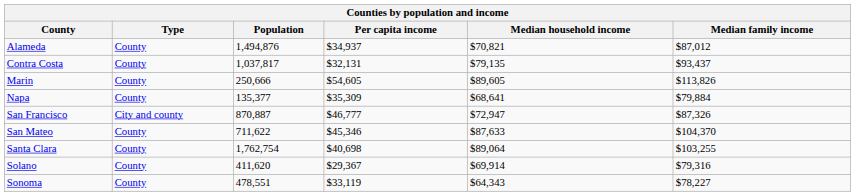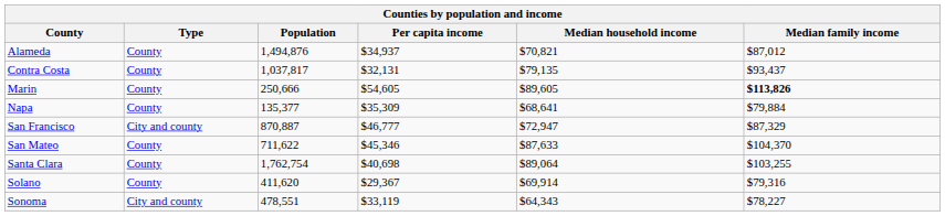 <table class="wikitable sortable mw-collapsible mw-collapsed collapsible collapsed" style="width: 100%">
 <tr>
 <th colspan=6>Counties by population and income</th>
 </tr>
 <tr>
 <th>County</th>
 <th>Type</th>
 <th>Population</th>
 <th data-sort-type="currency">Per capita income</th>
 <th data-sort-type="currency">Median household income</th>
 <th data-sort-type="currency">Median family income</th>
 </tr>
 <tr>
 <td><a href='#'>Alameda</a></td>
 <td><a href='#'>County</a></td>
 <td>1,494,876</td>
 <td>$34,937</td>
 <td>$70,821</td>
 <td>$87,012</td>
 </tr>
 <tr>
 <td><a href='#'>Contra Costa</a></td>
 <td><a href='#'>County</a></td>
 <td>1,037,817</td>
 <td>$32,131</td>
 <td>$79,135</td>
 <td>$93,437</td>
 </tr>
 <tr>
 <td><a href='#'>Marin</a></td>
 <td><a href='#'>County</a></td>
 <td>250,666</td>
 <td>$54,605</td>
 <td>$89,605</td>
-<td>$113,826</td>
+<td><strong>$113,826</strong></td>
 </tr>
 <tr>
 <td><a href='#'>Napa</a></td>
 <td><a href='#'>County</a></td>
 <td>135,377</td>
 <td>$35,309</td>
 <td>$68,641</td>
 <td>$79,884</td>
 </tr>
 <tr>
 <td><a href='#'>San Francisco</a></td>
 <td><a href='#'>City and county</a></td>
 <td>870,887</td>
 <td>$46,777</td>
 <td>$72,947</td>
-<td>$87,326</td>
+<td>$87,329</td>
 </tr>
 <tr>
 <td><a href='#'>San Mateo</a></td>
 <td><a href='#'>County</a></td>
 <td>711,622</td>
 <td>$45,346</td>
 <td>$87,633</td>
 <td>$104,370</td>
 </tr>
 <tr>
 <td><a href='#'>Santa Clara</a></td>
 <td><a href='#'>County</a></td>
 <td>1,762,754</td>
 <td>$40,698</td>
 <td>$89,064</td>
 <td>$103,255</td>
 </tr>
 <tr>
 <td><a href='#'>Solano</a></td>
 <td><a href='#'>County</a></td>
 <td>411,620</td>
 <td>$29,367</td>
 <td>$69,914</td>
 <td>$79,316</td>
 </tr>
 <tr>
 <td><a href='#'>Sonoma</a></td>
-<td><a href='#'>County</a></td>
+<td><a href='#'>City and county</a></td>
 <td>478,551</td>
 <td>$33,119</td>
 <td>$64,343</td>
 <td>$78,227</td>
 </tr>
 </table>
